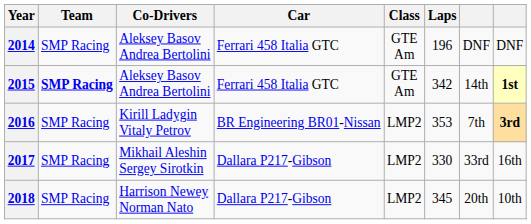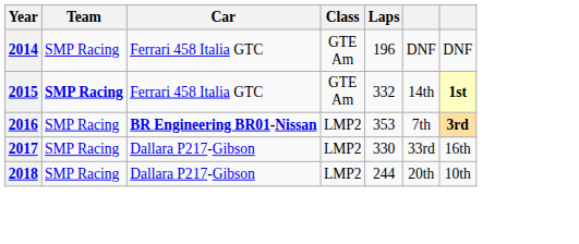 <table class="wikitable" style="text-align:center; font-size:90%">
 <tr>
 <th>Year</th>
 <th>Team</th>
-<th>Co-Drivers</th>
 <th>Car</th>
 <th>Class</th>
 <th>Laps</th>
 <th></th>
 <th></th>
 </tr>
 <tr>
 <th><a href='#'>2014</a></th>
 <td align=left> <a href='#'>SMP Racing</a></td>
-<td align=left> <a href='#'>Aleksey Basov</a><br> <a href='#'>Andrea Bertolini</a></td>
 <td align=left><a href='#'>Ferrari 458 Italia</a> GTC</td>
 <td>GTE<br>Am</td>
 <td>196</td>
 <td>DNF</td>
 <td>DNF</td>
 </tr>
 <tr>
 <th><a href='#'>2015</a></th>
 <td align=left><strong> <a href='#'>SMP Racing</a></strong></td>
-<td align=left> <a href='#'>Aleksey Basov</a><br> <a href='#'>Andrea Bertolini</a></td>
 <td align=left><a href='#'>Ferrari 458 Italia</a> GTC</td>
 <td>GTE<br>Am</td>
-<td>342</td>
+<td>332</td>
 <td>14th</td>
 <td style="background:#FFFFBF;"><strong>1st</strong></td>
 </tr>
 <tr>
 <th><a href='#'>2016</a></th>
 <td align=left> <a href='#'>SMP Racing</a></td>
-<td align=left> <a href='#'>Kirill Ladygin</a><br> <a href='#'>Vitaly Petrov</a></td>
-<td align=left><a href='#'>BR Engineering BR01</a>-<a href='#'>Nissan</a></td>
+<td align=left><strong><a href='#'>BR Engineering BR01</a>-<a href='#'>Nissan</a></strong></td>
 <td>LMP2</td>
 <td>353</td>
 <td>7th</td>
 <td style="background:#FFDF9F;"><strong>3rd</strong></td>
 </tr>
 <tr>
 <th><a href='#'>2017</a></th>
 <td align="left"> <a href='#'>SMP Racing</a></td>
-<td align="left"> <a href='#'>Mikhail Aleshin</a><br> <a href='#'>Sergey Sirotkin</a></td>
 <td align="left"><a href='#'>Dallara P217</a>-<a href='#'>Gibson</a></td>
 <td>LMP2</td>
 <td>330</td>
 <td>33rd</td>
 <td>16th</td>
 </tr>
 <tr>
 <th><a href='#'>2018</a></th>
 <td align="left"> <a href='#'>SMP Racing</a></td>
-<td align="left"> <a href='#'>Harrison Newey</a><br> <a href='#'>Norman Nato</a></td>
 <td align="left"><a href='#'>Dallara P217</a>-<a href='#'>Gibson</a></td>
 <td>LMP2</td>
-<td>345</td>
+<td>244</td>
 <td>20th</td>
 <td>10th</td>
 </tr>
 </table>
